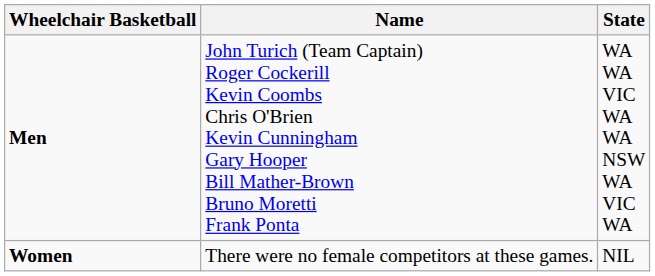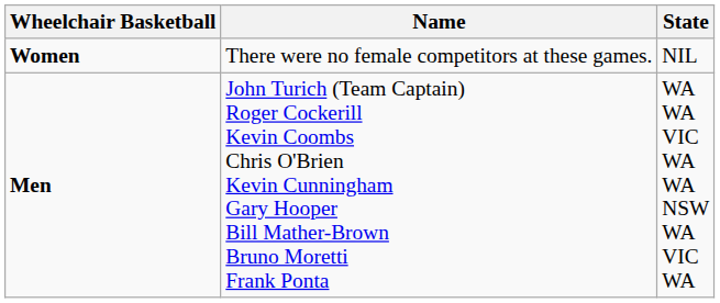 <table class="wikitable">
 <tr>
 <th>Wheelchair Basketball</th>
 <th>Name</th>
 <th>State</th>
 </tr>
 <tr>
+<td><strong>Women</strong></td>
+<td>There were no female competitors at these games.</td>
+<td>NIL</td>
+</tr>
+<tr>
 <td><strong>Men</strong></td>
 <td><a href='#'>John Turich</a> (Team Captain)<br><a href='#'>Roger Cockerill</a><br><a href='#'>Kevin Coombs</a><br>Chris O'Brien<br><a href='#'>Kevin Cunningham</a><br><a href='#'>Gary Hooper</a><br><a href='#'>Bill Mather-Brown</a><br><a href='#'>Bruno Moretti</a><br><a href='#'>Frank Ponta</a></td>
 <td>WA<br>WA<br>VIC<br>WA<br>WA<br>NSW<br>WA<br>VIC<br>WA</td>
 </tr>
-<tr>
-<td><strong>Women</strong></td>
-<td>There were no female competitors at these games.</td>
-<td>NIL</td>
-</tr>
 </table>
